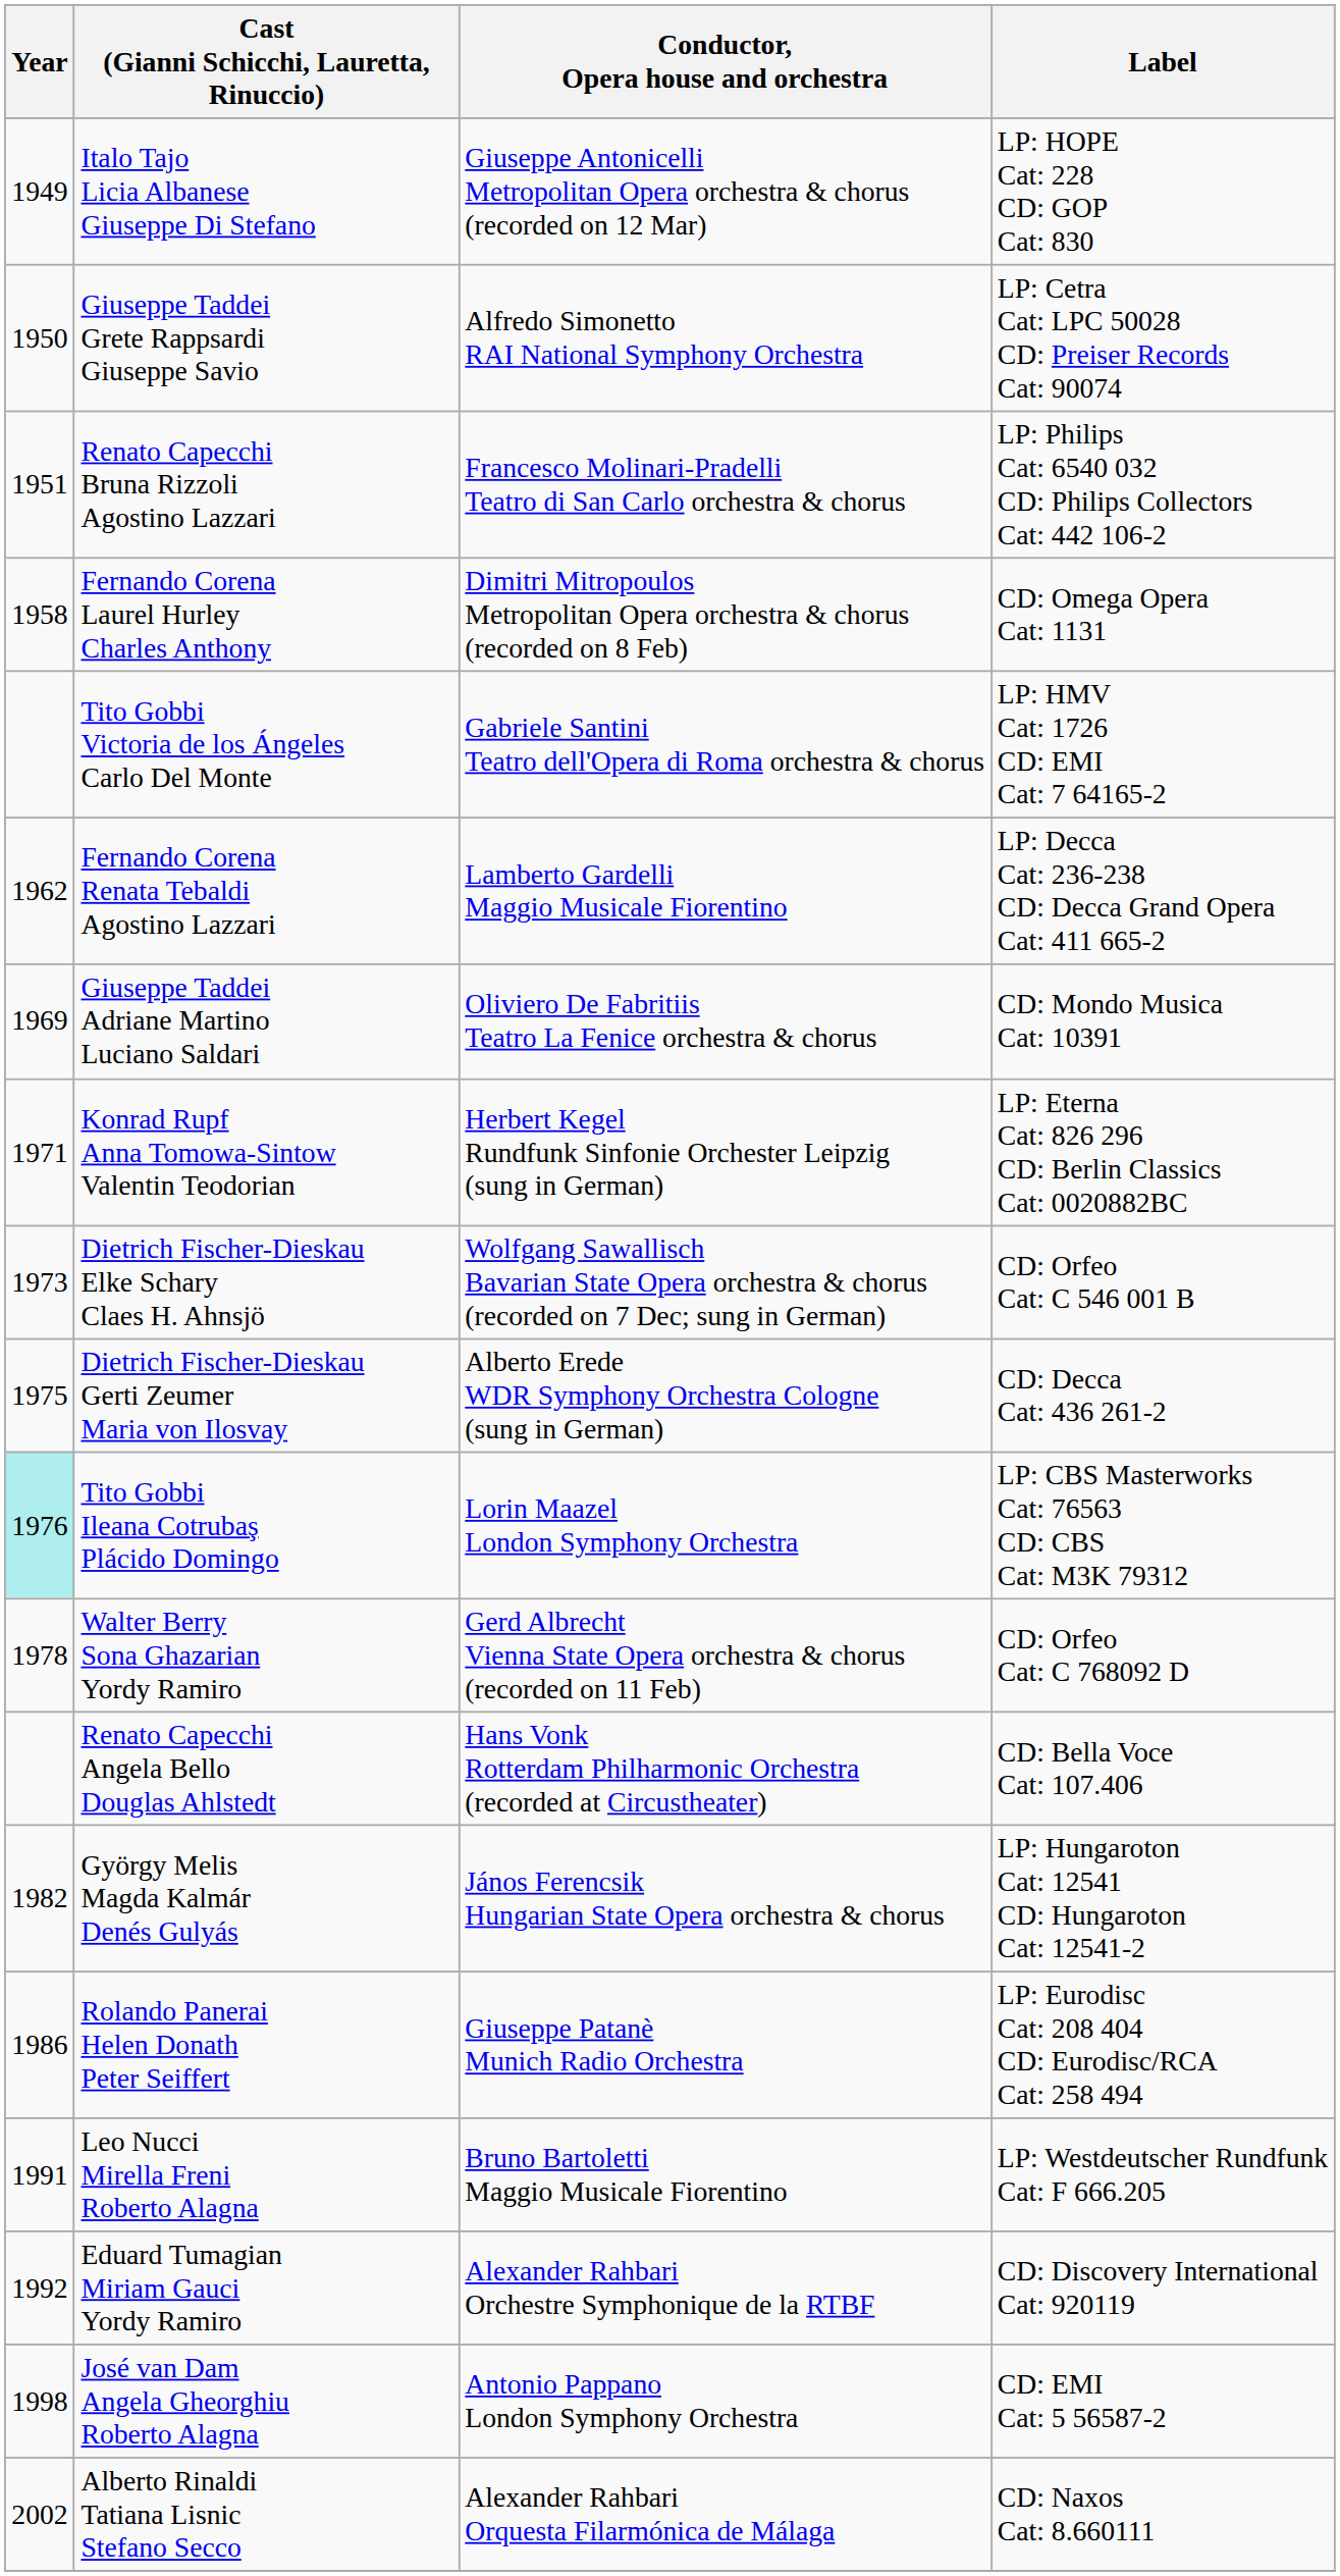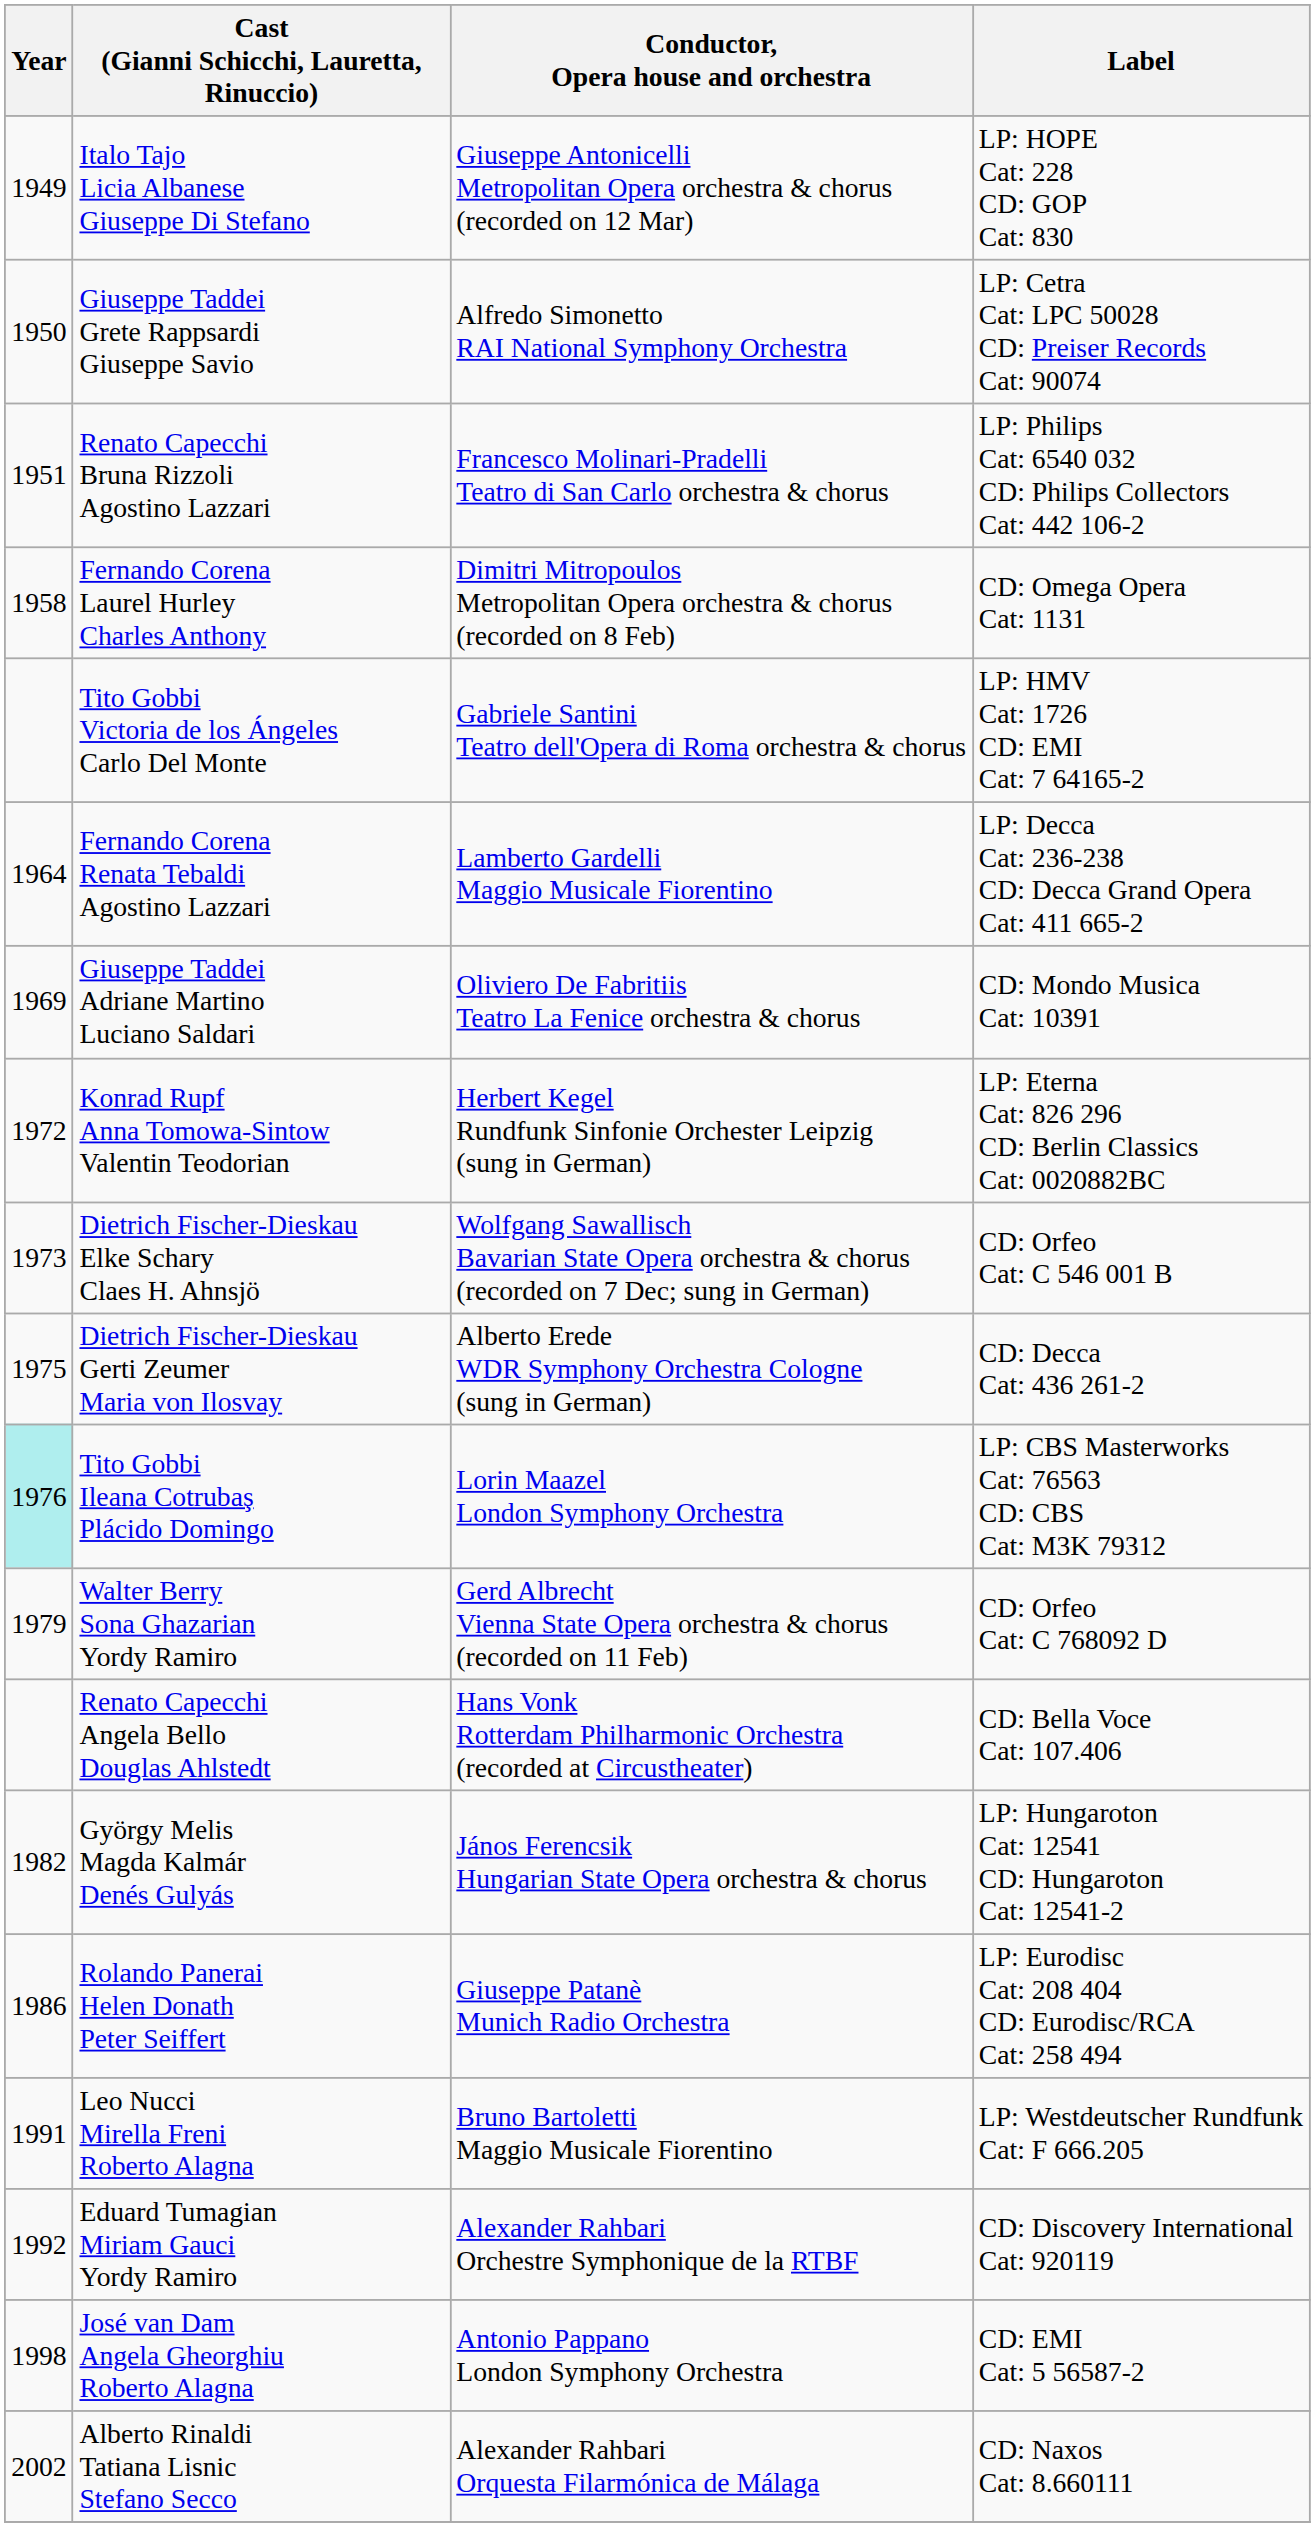 <table class="wikitable" style="font-size:95%;">
 <tr>
 <th>Year</th>
 <th width="200">Cast<br>(Gianni Schicchi, Lauretta, Rinuccio)</th>
 <th>Conductor,<br>Opera house and orchestra</th>
 <th>Label</th>
 </tr>
 <tr>
 <td>1949</td>
 <td><a href='#'>Italo Tajo</a><br><a href='#'>Licia Albanese</a><br><a href='#'>Giuseppe Di Stefano</a></td>
 <td><a href='#'>Giuseppe Antonicelli</a><br><a href='#'>Metropolitan Opera</a> orchestra & chorus<br>(recorded on 12 Mar)</td>
 <td>LP: HOPE<br>Cat: 228<br>CD: GOP<br>Cat: 830</td>
 </tr>
 <tr>
 <td>1950</td>
 <td><a href='#'>Giuseppe Taddei</a><br>Grete Rappsardi<br>Giuseppe Savio</td>
 <td>Alfredo Simonetto<br><a href='#'>RAI National Symphony Orchestra</a></td>
 <td>LP: Cetra<br>Cat: LPC 50028<br>CD: <a href='#'>Preiser Records</a><br>Cat: 90074</td>
 </tr>
 <tr>
 <td>1951</td>
 <td><a href='#'>Renato Capecchi</a><br>Bruna Rizzoli<br>Agostino Lazzari</td>
 <td><a href='#'>Francesco Molinari-Pradelli</a><br><a href='#'>Teatro di San Carlo</a> orchestra & chorus</td>
 <td>LP: Philips<br>Cat: 6540 032<br>CD: Philips Collectors<br>Cat: 442 106-2</td>
 </tr>
 <tr>
 <td>1958</td>
 <td><a href='#'>Fernando Corena</a><br>Laurel Hurley<br><a href='#'>Charles Anthony</a></td>
 <td><a href='#'>Dimitri Mitropoulos</a><br>Metropolitan Opera orchestra & chorus<br>(recorded on 8 Feb)</td>
 <td>CD: Omega Opera<br>Cat: 1131</td>
 </tr>
 <tr>
 <td></td>
 <td><a href='#'>Tito Gobbi</a><br><a href='#'>Victoria de los Ángeles</a><br>Carlo Del Monte</td>
 <td><a href='#'>Gabriele Santini</a><br><a href='#'>Teatro dell'Opera di Roma</a> orchestra & chorus</td>
 <td>LP: HMV<br>Cat: 1726<br>CD: EMI<br>Cat: 7 64165-2</td>
 </tr>
 <tr>
-<td>1962</td>
+<td>1964</td>
 <td><a href='#'>Fernando Corena</a><br><a href='#'>Renata Tebaldi</a><br>Agostino Lazzari</td>
 <td><a href='#'>Lamberto Gardelli</a><br><a href='#'>Maggio Musicale Fiorentino</a></td>
 <td>LP: Decca<br>Cat: 236-238<br>CD: Decca Grand Opera<br>Cat: 411 665-2</td>
 </tr>
 <tr>
 <td>1969</td>
 <td><a href='#'>Giuseppe Taddei</a><br>Adriane Martino<br>Luciano Saldari</td>
 <td><a href='#'>Oliviero De Fabritiis</a><br><a href='#'>Teatro La Fenice</a> orchestra & chorus</td>
 <td>CD: Mondo Musica<br>Cat: 10391</td>
 </tr>
 <tr>
-<td>1971</td>
+<td>1972</td>
 <td><a href='#'>Konrad Rupf</a><br><a href='#'>Anna Tomowa-Sintow</a><br>Valentin Teodorian</td>
 <td><a href='#'>Herbert Kegel</a><br>Rundfunk Sinfonie Orchester Leipzig<br>(sung in German)</td>
 <td>LP: Eterna<br>Cat: 826 296<br>CD: Berlin Classics<br>Cat: 0020882BC</td>
 </tr>
 <tr>
 <td>1973</td>
 <td><a href='#'>Dietrich Fischer-Dieskau</a><br>Elke Schary<br>Claes H. Ahnsjö</td>
 <td><a href='#'>Wolfgang Sawallisch</a><br><a href='#'>Bavarian State Opera</a> orchestra & chorus<br>(recorded on 7 Dec; sung in German)</td>
 <td>CD: Orfeo<br>Cat: C 546 001 B</td>
 </tr>
 <tr>
 <td>1975</td>
 <td><a href='#'>Dietrich Fischer-Dieskau</a><br>Gerti Zeumer<br><a href='#'>Maria von Ilosvay</a></td>
 <td>Alberto Erede<br><a href='#'>WDR Symphony Orchestra Cologne</a><br>(sung in German)</td>
 <td>CD: Decca<br>Cat: 436 261-2</td>
 </tr>
 <tr>
 <td style="background: paleturquoise;">1976</td>
 <td><a href='#'>Tito Gobbi</a><br><a href='#'>Ileana Cotrubaş</a><br><a href='#'>Plácido Domingo</a></td>
 <td><a href='#'>Lorin Maazel</a><br><a href='#'>London Symphony Orchestra</a></td>
 <td>LP: CBS Masterworks<br>Cat: 76563<br>CD: CBS<br>Cat: M3K 79312</td>
 </tr>
 <tr>
-<td>1978</td>
+<td>1979</td>
 <td><a href='#'>Walter Berry</a><br><a href='#'>Sona Ghazarian</a><br>Yordy Ramiro</td>
 <td><a href='#'>Gerd Albrecht</a><br><a href='#'>Vienna State Opera</a> orchestra & chorus<br>(recorded on 11 Feb)</td>
 <td>CD: Orfeo<br>Cat: C 768092 D</td>
 </tr>
 <tr>
 <td></td>
 <td><a href='#'>Renato Capecchi</a><br>Angela Bello<br><a href='#'>Douglas Ahlstedt</a></td>
 <td><a href='#'>Hans Vonk</a><br><a href='#'>Rotterdam Philharmonic Orchestra</a><br>(recorded at <a href='#'>Circustheater</a>)</td>
 <td>CD: Bella Voce<br>Cat: 107.406</td>
 </tr>
 <tr>
 <td>1982</td>
 <td>György Melis<br>Magda Kalmár<br><a href='#'>Denés Gulyás</a></td>
 <td><a href='#'>János Ferencsik</a><br><a href='#'>Hungarian State Opera</a> orchestra & chorus</td>
 <td>LP: Hungaroton<br>Cat: 12541<br>CD: Hungaroton<br>Cat: 12541-2</td>
 </tr>
 <tr>
 <td>1986</td>
 <td><a href='#'>Rolando Panerai</a><br><a href='#'>Helen Donath</a><br><a href='#'>Peter Seiffert</a></td>
 <td><a href='#'>Giuseppe Patanè</a><br><a href='#'>Munich Radio Orchestra</a></td>
 <td>LP: Eurodisc<br>Cat: 208 404<br>CD: Eurodisc/RCA<br>Cat: 258 494</td>
 </tr>
 <tr>
 <td>1991</td>
 <td>Leo Nucci<br><a href='#'>Mirella Freni</a><br><a href='#'>Roberto Alagna</a></td>
 <td><a href='#'>Bruno Bartoletti</a><br>Maggio Musicale Fiorentino</td>
 <td>LP: Westdeutscher Rundfunk<br>Cat: F 666.205</td>
 </tr>
 <tr>
 <td>1992</td>
 <td>Eduard Tumagian<br><a href='#'>Miriam Gauci</a><br>Yordy Ramiro</td>
 <td><a href='#'>Alexander Rahbari</a><br>Orchestre Symphonique de la <a href='#'>RTBF</a></td>
 <td>CD: Discovery International<br>Cat: 920119</td>
 </tr>
 <tr>
 <td>1998</td>
 <td><a href='#'>José van Dam</a><br><a href='#'>Angela Gheorghiu</a><br><a href='#'>Roberto Alagna</a></td>
 <td><a href='#'>Antonio Pappano</a><br>London Symphony Orchestra</td>
 <td>CD: EMI<br>Cat: 5 56587-2</td>
 </tr>
 <tr>
 <td>2002</td>
 <td>Alberto Rinaldi<br>Tatiana Lisnic <br><a href='#'>Stefano Secco</a></td>
 <td>Alexander Rahbari<br><a href='#'>Orquesta Filarmónica de Málaga</a></td>
 <td>CD: Naxos<br>Cat: 8.660111</td>
 </tr>
 <tr>
 </tr>
 </table>
